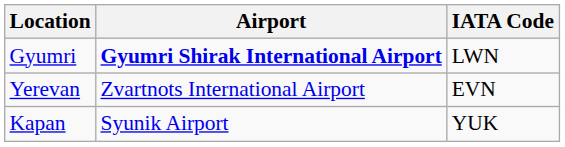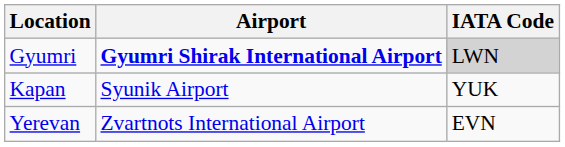 <table class="wikitable">
 <tr>
 <th>Location</th>
 <th>Airport</th>
 <th>IATA Code</th>
 </tr>
 <tr>
 <td><a href='#'>Gyumri</a></td>
 <td><strong><a href='#'>Gyumri Shirak International Airport</a></strong></td>
-<td>LWN</td>
+<td style="background: lightgrey;">LWN</td>
+</tr>
+<tr>
+<td><a href='#'>Kapan</a></td>
+<td><a href='#'>Syunik Airport</a></td>
+<td>YUK</td>
 </tr>
 <tr>
 <td><a href='#'>Yerevan</a></td>
 <td><a href='#'>Zvartnots International Airport</a></td>
 <td>EVN</td>
 </tr>
-<tr>
-<td><a href='#'>Kapan</a></td>
-<td><a href='#'>Syunik Airport</a></td>
-<td>YUK</td>
-</tr>
 </table>
